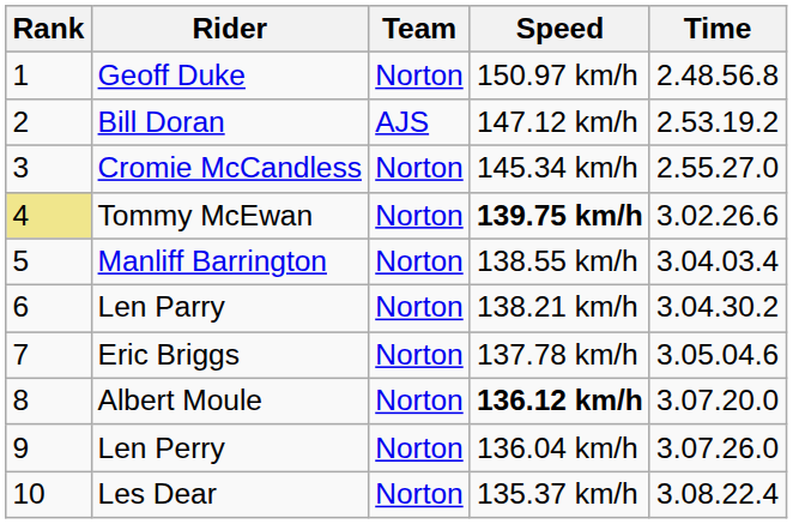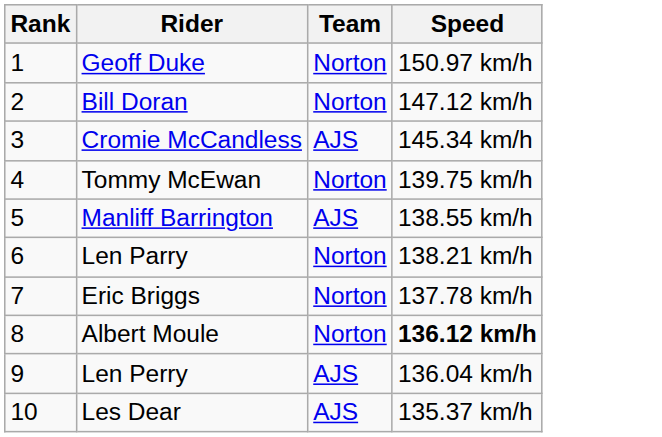 <table class="wikitable">
 <tr style="background:#efefef;">
 <th>Rank</th>
 <th>Rider</th>
 <th>Team</th>
 <th>Speed</th>
-<th>Time</th>
 </tr>
 <tr>
 <td>1</td>
 <td> <a href='#'>Geoff Duke</a></td>
 <td><a href='#'>Norton</a></td>
 <td>150.97 km/h</td>
-<td>2.48.56.8</td>
 </tr>
 <tr>
 <td>2</td>
 <td> <a href='#'>Bill Doran</a></td>
-<td><a href='#'>AJS</a></td>
+<td><a href='#'>Norton</a></td>
 <td>147.12 km/h</td>
-<td>2.53.19.2</td>
 </tr>
 <tr>
 <td>3</td>
 <td> <a href='#'>Cromie McCandless</a></td>
-<td><a href='#'>Norton</a></td>
+<td><a href='#'>AJS</a></td>
 <td>145.34 km/h</td>
-<td>2.55.27.0</td>
 </tr>
 <tr>
-<td style="background: khaki;">4</td>
+<td>4</td>
 <td> Tommy McEwan</td>
 <td><a href='#'>Norton</a></td>
-<td><strong>139.75 km/h</strong></td>
-<td>3.02.26.6</td>
+<td>139.75 km/h</td>
 </tr>
 <tr>
 <td>5</td>
 <td> <a href='#'>Manliff Barrington</a></td>
-<td><a href='#'>Norton</a></td>
+<td><a href='#'>AJS</a></td>
 <td>138.55 km/h</td>
-<td>3.04.03.4</td>
 </tr>
 <tr>
 <td>6</td>
 <td> Len Parry</td>
 <td><a href='#'>Norton</a></td>
 <td>138.21 km/h</td>
-<td>3.04.30.2</td>
 </tr>
 <tr>
 <td>7</td>
 <td> Eric Briggs</td>
 <td><a href='#'>Norton</a></td>
 <td>137.78 km/h</td>
-<td>3.05.04.6</td>
 </tr>
 <tr>
 <td>8</td>
 <td> Albert Moule</td>
 <td><a href='#'>Norton</a></td>
 <td><strong>136.12 km/h</strong></td>
-<td>3.07.20.0</td>
 </tr>
 <tr>
 <td>9</td>
 <td> Len Perry</td>
-<td><a href='#'>Norton</a></td>
+<td><a href='#'>AJS</a></td>
 <td>136.04 km/h</td>
-<td>3.07.26.0</td>
 </tr>
 <tr>
 <td>10</td>
 <td> Les Dear</td>
-<td><a href='#'>Norton</a></td>
+<td><a href='#'>AJS</a></td>
 <td>135.37 km/h</td>
-<td>3.08.22.4</td>
 </tr>
 </table>
